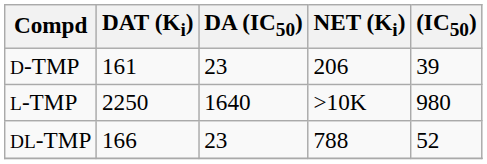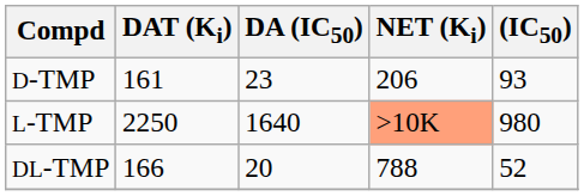 <table class="wikitable">
 <tr>
 <th>Compd</th>
 <th>DAT (K<sub>i</sub>)</th>
 <th>DA (IC<sub>50</sub>)</th>
 <th>NET (K<sub>i</sub>)</th>
 <th>(IC<sub>50</sub>)</th>
 </tr>
 <tr>
 <td><small>D</small>-TMP</td>
 <td>161</td>
 <td>23</td>
 <td>206</td>
-<td>39</td>
+<td>93</td>
 </tr>
 <tr>
 <td><small>L</small>-TMP</td>
 <td>2250</td>
 <td>1640</td>
-<td>>10K</td>
+<td style="background: lightsalmon;">>10K</td>
 <td>980</td>
 </tr>
 <tr>
 <td><small>DL</small>-TMP</td>
 <td>166</td>
-<td>23</td>
+<td>20</td>
 <td>788</td>
 <td>52</td>
 </tr>
 <tr>
 </tr>
 </table>
